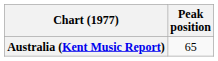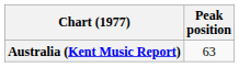 <table class="wikitable plainrowheaders" style="text-align:center">
 <tr>
 <th scope="col">Chart (1977)</th>
 <th scope="col">Peak<br>position</th>
 </tr>
 <tr>
 <th scope="row">Australia (<a href='#'>Kent Music Report</a>)</th>
-<td>65</td>
+<td>63</td>
 </tr>
 </table>
